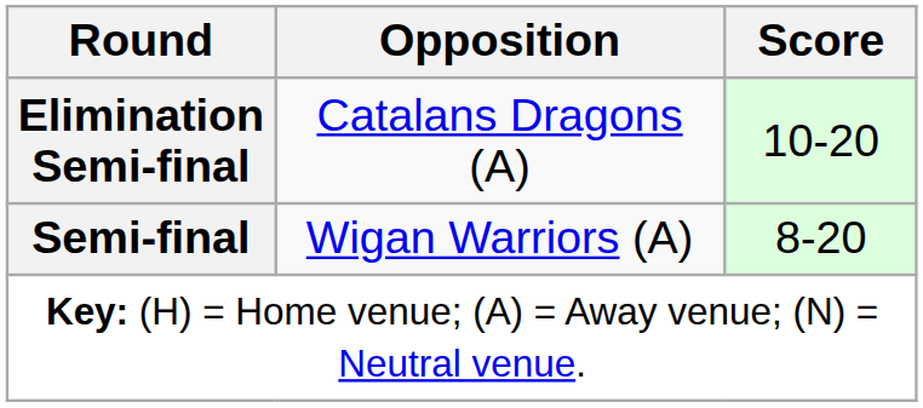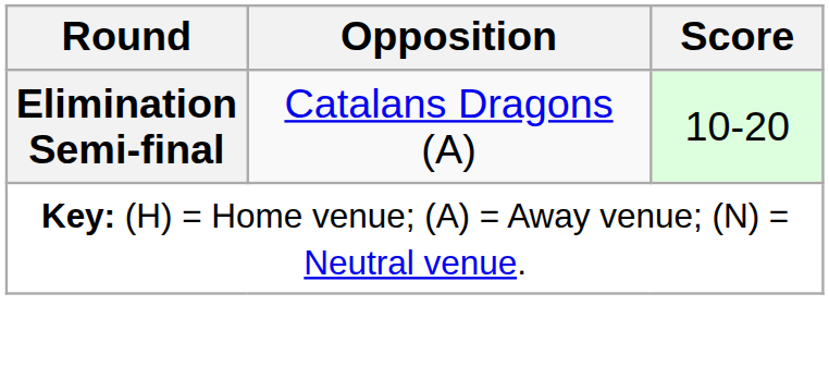 <table class="wikitable plainrowheaders" style="text-align:center;margin-left:1em;">
 <tr>
 <th width="25">Round</th>
 <th width="150">Opposition</th>
 <th width="60">Score</th>
 </tr>
 <tr>
 <th scope=row style="text-align:center">Elimination Semi-final</th>
 <td> <a href='#'>Catalans Dragons</a> (A)</td>
 <td bgcolor=DDFFDD>10-20</td>
 </tr>
 <tr>
-<th scope=row style="text-align:center">Semi-final</th>
-<td> <a href='#'>Wigan Warriors</a> (A)</td>
-<td bgcolor=DDFFDD>8-20</td>
-</tr>
-<tr>
 <td colspan="3" style="background-color:white;"><small><strong>Key:</strong> (H) = Home venue; (A) = Away venue; (N) = <a href='#'>Neutral venue</a>.</small></td>
 </tr>
 </table>
